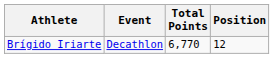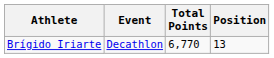 <table class=wikitable style="font-size:90%">
 <tr>
 <th>Athlete</th>
 <th>Event</th>
 <th>Total<br>Points</th>
 <th>Position</th>
 </tr>
 <tr style="font-size:95%">
 <td align=center><a href='#'>Brígido Iriarte</a></td>
 <td align=center><a href='#'>Decathlon</a></td>
 <td>6,770</td>
-<td>12</td>
+<td>13</td>
 </tr>
 </table>
